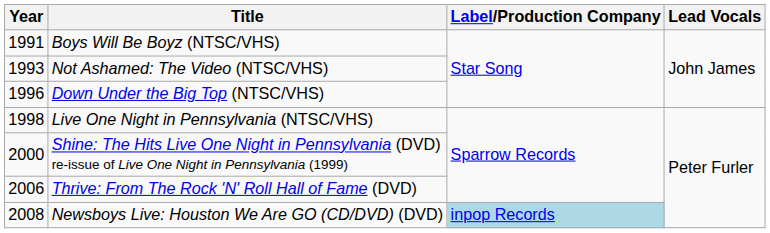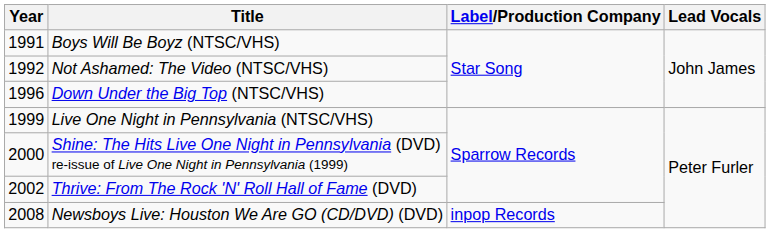 <table class="wikitable">
 <tr>
 <th>Year</th>
 <th>Title</th>
 <th><a href='#'>Label</a>/Production Company</th>
 <th>Lead Vocals</th>
 </tr>
 <tr>
 <td>1991</td>
 <td><em>Boys Will Be Boyz</em> (NTSC/VHS)</td>
 <td rowspan="3"><a href='#'>Star Song</a></td>
 <td rowspan="3">John James</td>
 </tr>
 <tr>
-<td>1993</td>
+<td>1992</td>
 <td><em>Not Ashamed: The Video</em> (NTSC/VHS)</td>
 </tr>
 <tr>
 <td>1996</td>
 <td><em><a href='#'>Down Under the Big Top</a></em> (NTSC/VHS)</td>
 </tr>
 <tr>
-<td>1998</td>
+<td>1999</td>
 <td><em>Live One Night in Pennsylvania</em> (NTSC/VHS)</td>
 <td rowspan="3"><a href='#'>Sparrow Records</a></td>
 <td rowspan="4">Peter Furler</td>
 </tr>
 <tr>
 <td>2000</td>
 <td><em><a href='#'>Shine: The Hits Live One Night in Pennsylvania</a></em> (DVD)<br><small>re-issue of <em>Live One Night in Pennsylvania</em> (1999)</small></td>
 </tr>
 <tr>
-<td>2006</td>
+<td>2002</td>
 <td><em><a href='#'>Thrive: From The Rock 'N' Roll Hall of Fame</a></em> (DVD)</td>
 </tr>
 <tr>
 <td>2008</td>
 <td><em>Newsboys Live: Houston We Are GO (CD/DVD)</em> (DVD)</td>
-<td style="background: lightblue;"><a href='#'>inpop Records</a></td>
+<td><a href='#'>inpop Records</a></td>
 </tr>
 </table>
